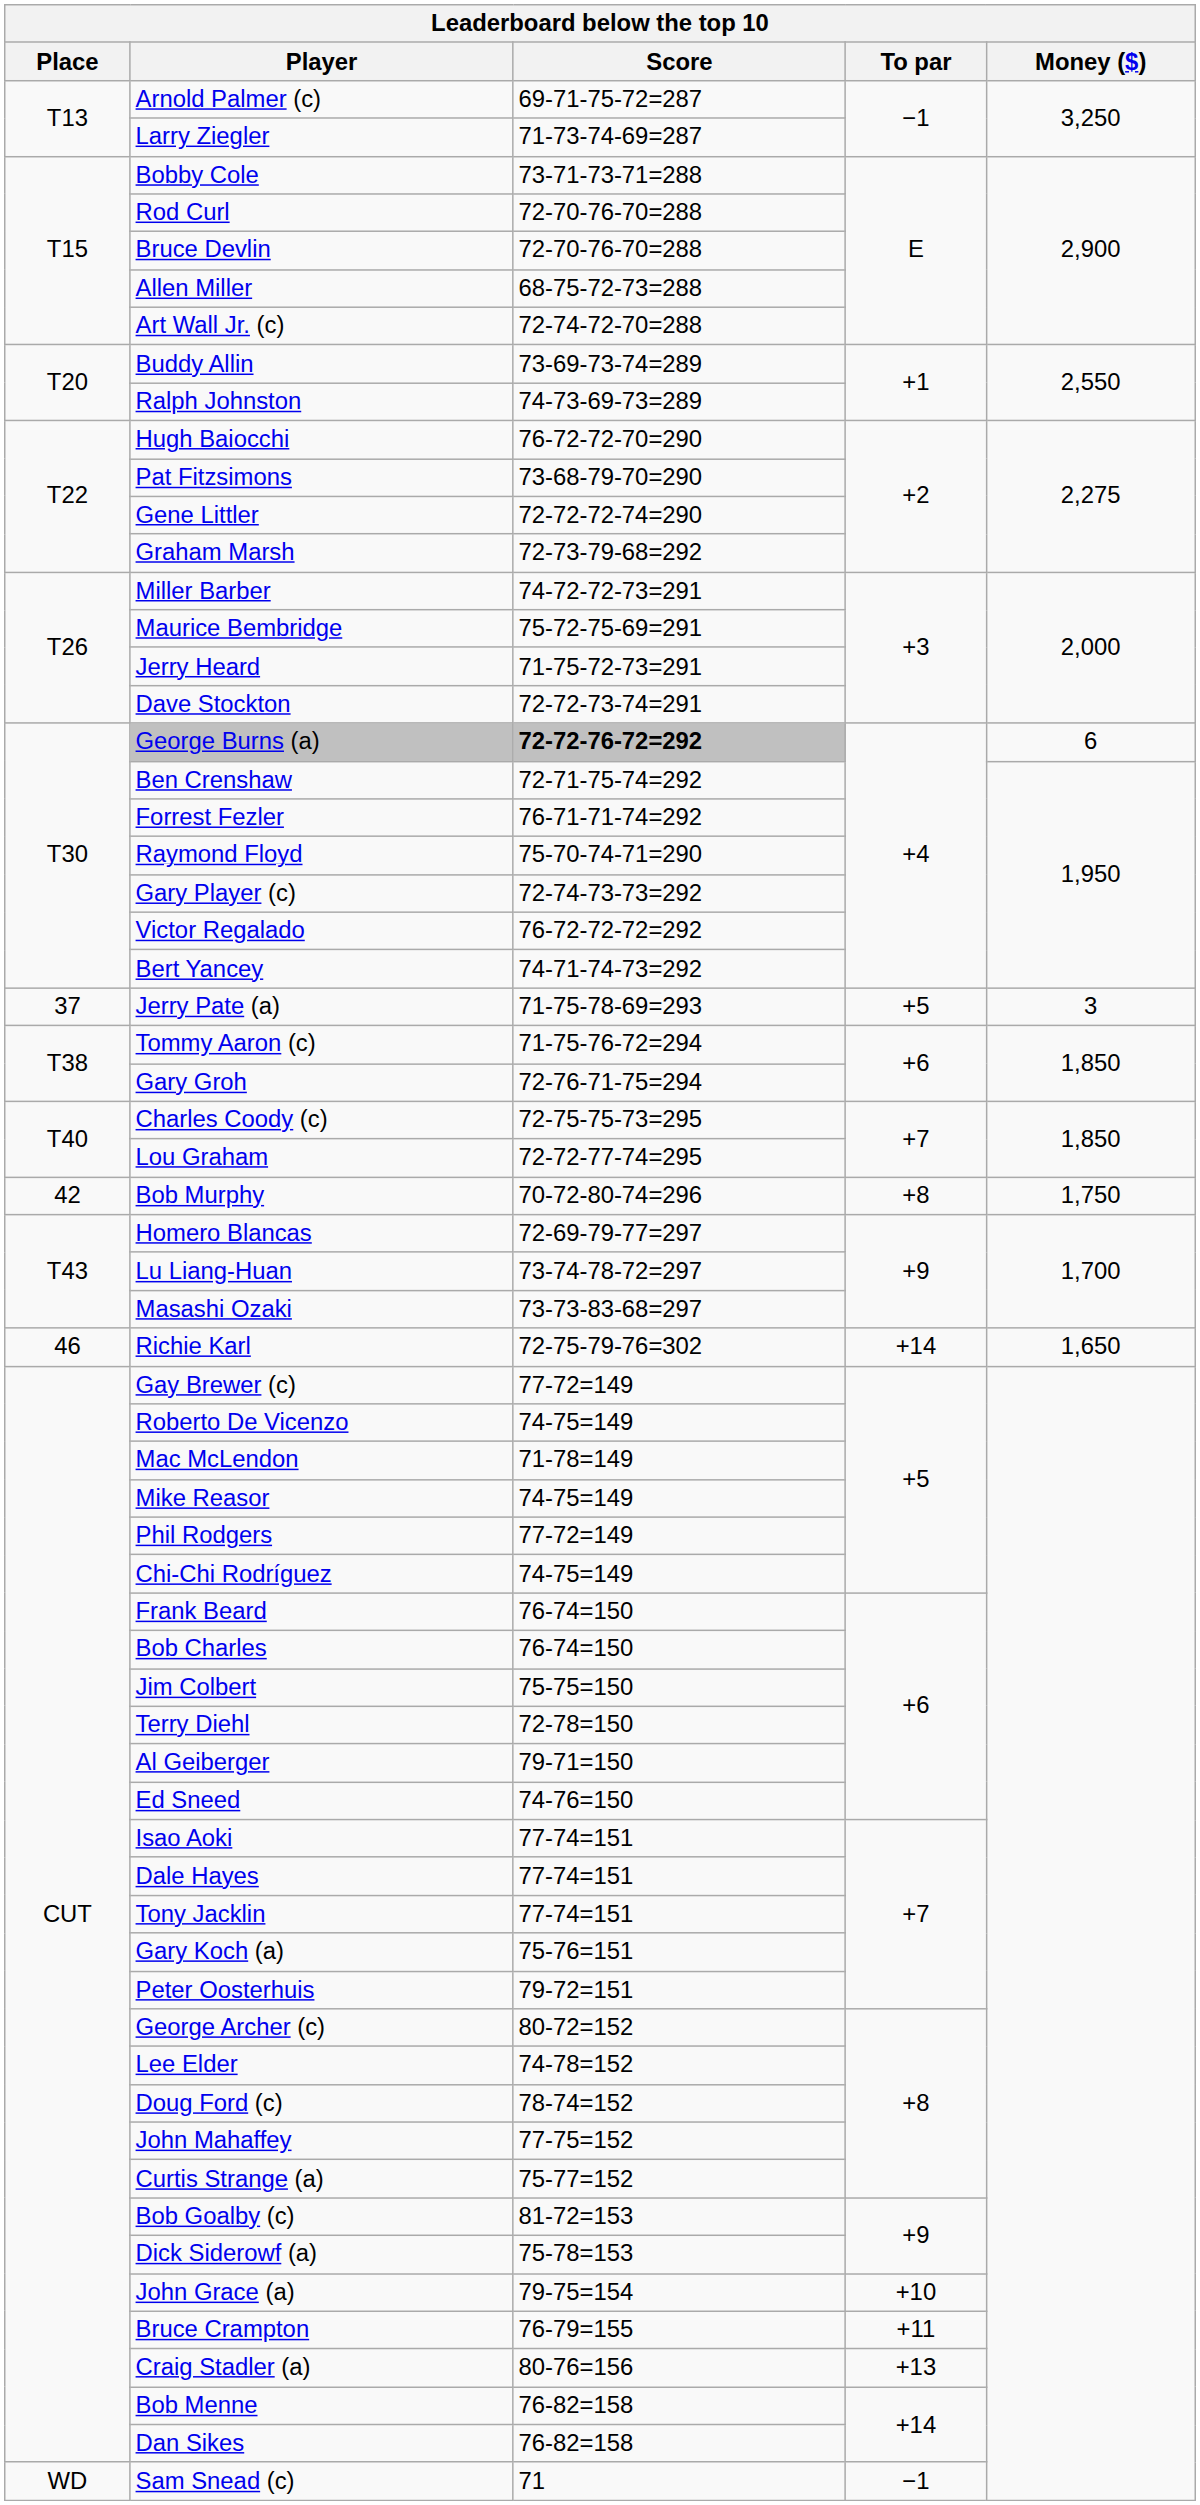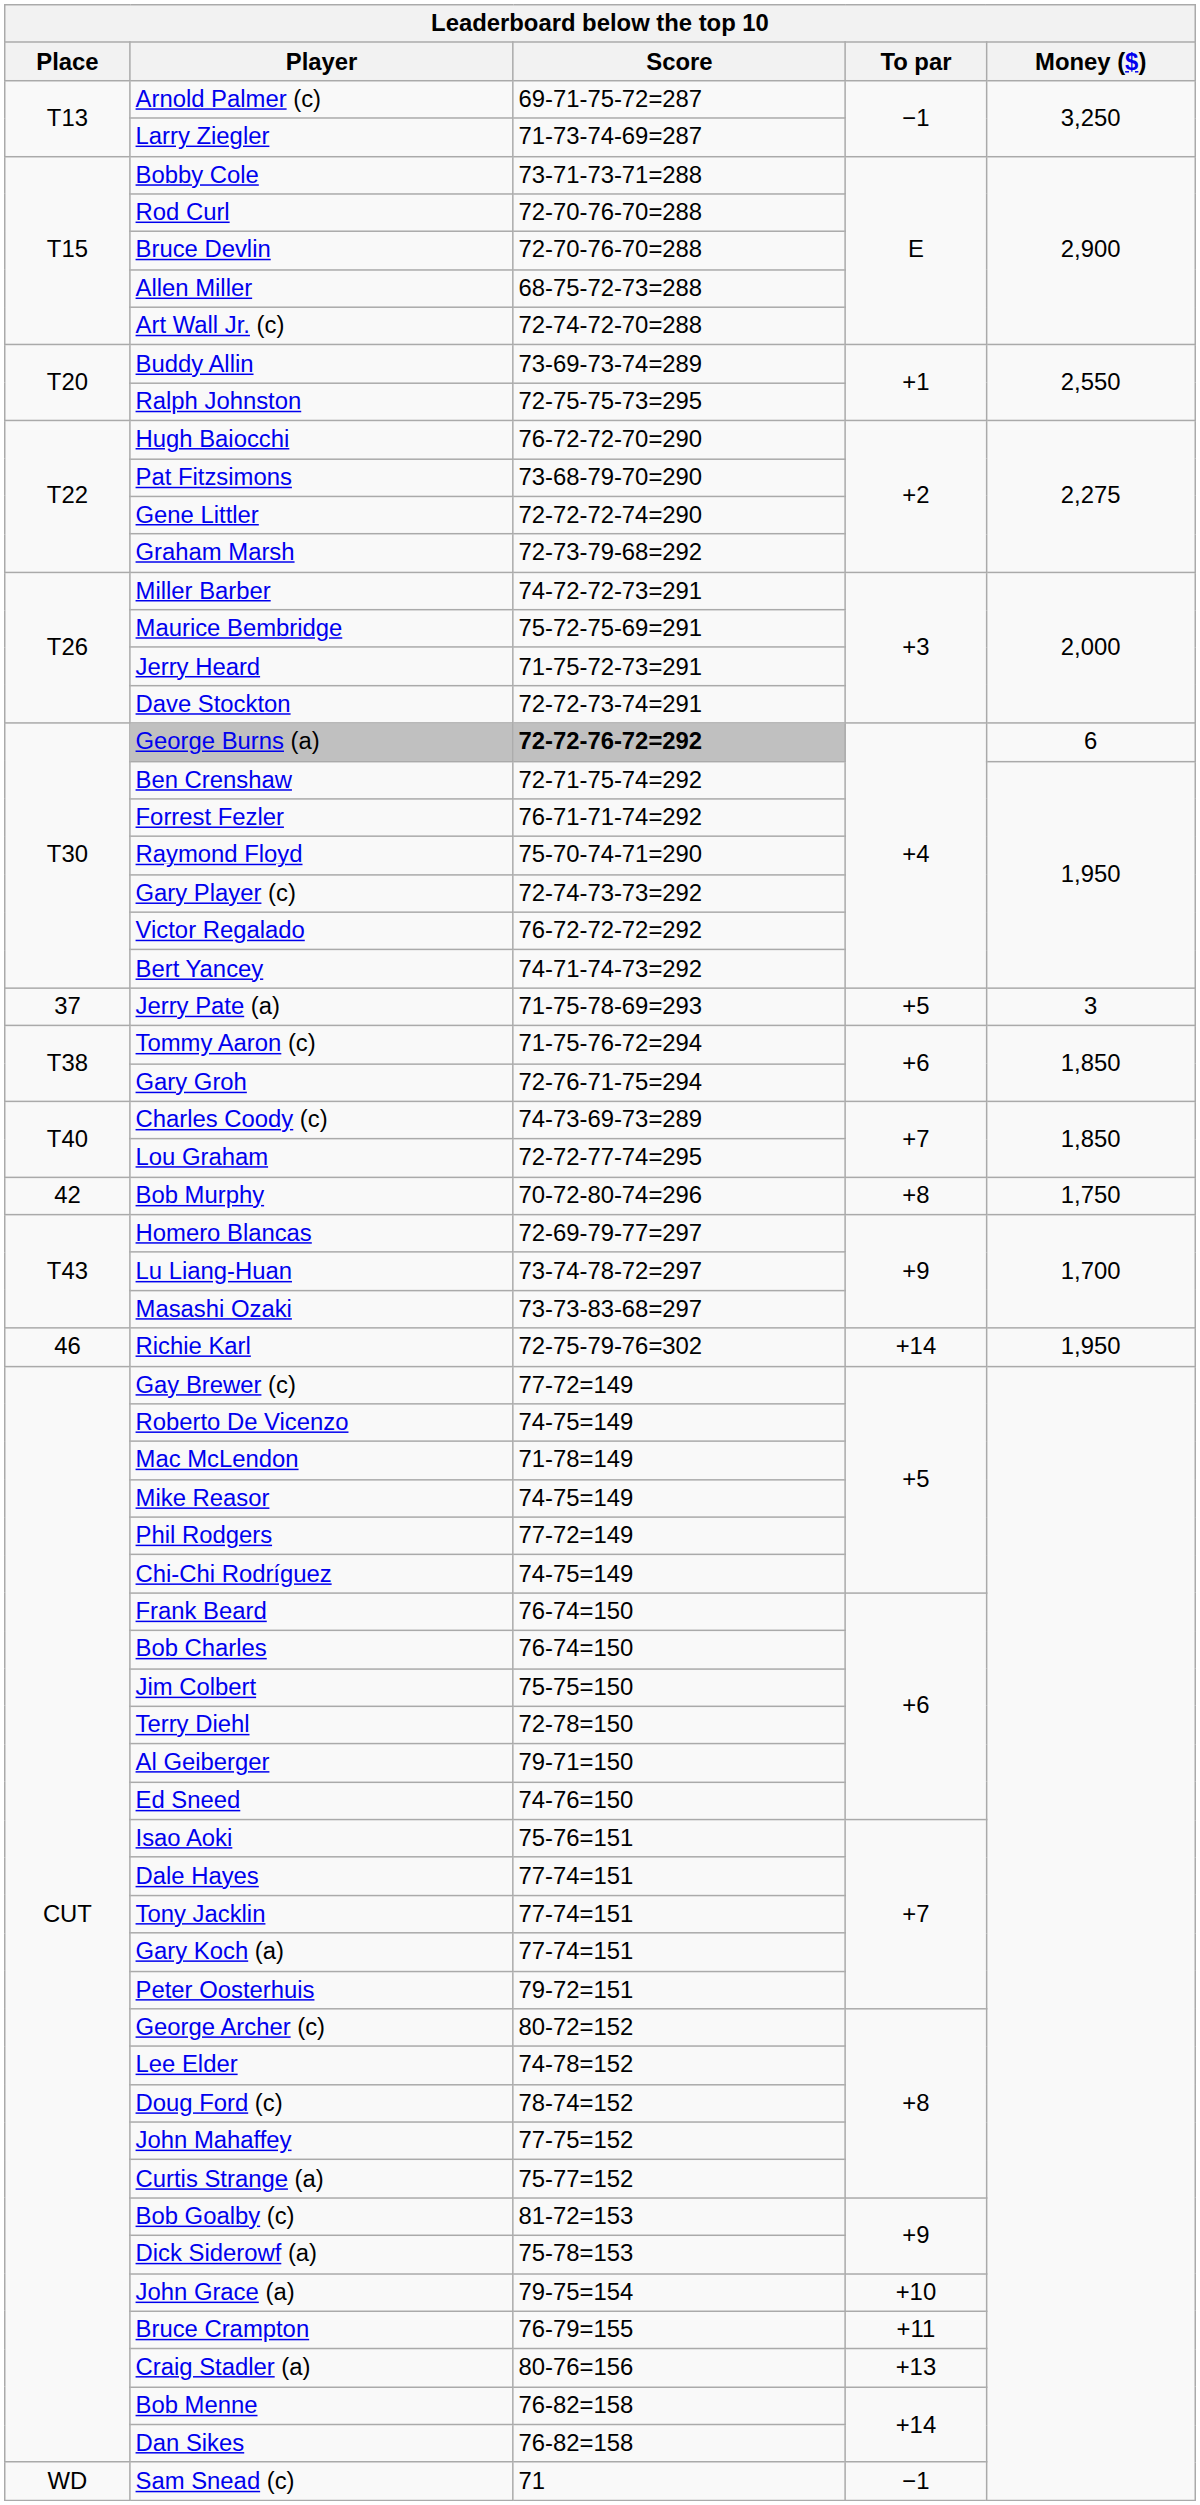 <table class="collapsible collapsed wikitable" style="width:50em;margin-top:-1px;">
 <tr>
 <th scope="col" colspan="6">Leaderboard below the top 10</th>
 </tr>
 <tr>
 <th>Place</th>
 <th>Player</th>
 <th>Score</th>
 <th>To par</th>
 <th>Money (<a href='#'>$</a>)</th>
 </tr>
 <tr>
 <td rowspan=2 align=center>T13</td>
 <td> <a href='#'>Arnold Palmer</a> (c)</td>
 <td>69-71-75-72=287</td>
 <td rowspan=2 align=center>−1</td>
 <td rowspan=2 align=center>3,250</td>
 </tr>
 <tr>
 <td> <a href='#'>Larry Ziegler</a></td>
 <td>71-73-74-69=287</td>
 </tr>
 <tr>
 <td rowspan=5 align=center>T15</td>
 <td> <a href='#'>Bobby Cole</a></td>
 <td>73-71-73-71=288</td>
 <td rowspan=5 align=center>E</td>
 <td rowspan=5 align=center>2,900</td>
 </tr>
 <tr>
 <td> <a href='#'>Rod Curl</a></td>
 <td>72-70-76-70=288</td>
 </tr>
 <tr>
 <td> <a href='#'>Bruce Devlin</a></td>
 <td>72-70-76-70=288</td>
 </tr>
 <tr>
 <td> <a href='#'>Allen Miller</a></td>
 <td>68-75-72-73=288</td>
 </tr>
 <tr>
 <td> <a href='#'>Art Wall Jr.</a> (c)</td>
 <td>72-74-72-70=288</td>
 </tr>
 <tr>
 <td rowspan=2 align=center>T20</td>
 <td> <a href='#'>Buddy Allin</a></td>
 <td>73-69-73-74=289</td>
 <td rowspan=2 align=center>+1</td>
 <td rowspan=2 align=center>2,550</td>
 </tr>
 <tr>
 <td> <a href='#'>Ralph Johnston</a></td>
-<td>74-73-69-73=289</td>
+<td>72-75-75-73=295</td>
 </tr>
 <tr>
 <td rowspan=4 align=center>T22</td>
 <td> <a href='#'>Hugh Baiocchi</a></td>
 <td>76-72-72-70=290</td>
 <td rowspan=4 align=center>+2</td>
 <td rowspan=4 align=center>2,275</td>
 </tr>
 <tr>
 <td> <a href='#'>Pat Fitzsimons</a></td>
 <td>73-68-79-70=290</td>
 </tr>
 <tr>
 <td> <a href='#'>Gene Littler</a></td>
 <td>72-72-72-74=290</td>
 </tr>
 <tr>
 <td> <a href='#'>Graham Marsh</a></td>
 <td>72-73-79-68=292</td>
 </tr>
 <tr>
 <td rowspan=4 align=center>T26</td>
 <td> <a href='#'>Miller Barber</a></td>
 <td>74-72-72-73=291</td>
 <td rowspan=4 align=center>+3</td>
 <td rowspan=4 align=center>2,000</td>
 </tr>
 <tr>
 <td> <a href='#'>Maurice Bembridge</a></td>
 <td>75-72-75-69=291</td>
 </tr>
 <tr>
 <td> <a href='#'>Jerry Heard</a></td>
 <td>71-75-72-73=291</td>
 </tr>
 <tr>
 <td> <a href='#'>Dave Stockton</a></td>
 <td>72-72-73-74=291</td>
 </tr>
 <tr>
 <td rowspan=7 align=center>T30</td>
 <td style="background:silver"> <a href='#'>George Burns</a> (a)</td>
 <td style="background:silver"><strong>72-72-76-72=292</strong></td>
 <td rowspan=7 align=center>+4</td>
 <td align=center>6</td>
 </tr>
 <tr>
 <td> <a href='#'>Ben Crenshaw</a></td>
 <td>72-71-75-74=292</td>
 <td rowspan=6 align=center>1,950</td>
 </tr>
 <tr>
 <td> <a href='#'>Forrest Fezler</a></td>
 <td>76-71-71-74=292</td>
 </tr>
 <tr>
 <td> <a href='#'>Raymond Floyd</a></td>
 <td>75-70-74-71=290</td>
 </tr>
 <tr>
 <td> <a href='#'>Gary Player</a> (c)</td>
 <td>72-74-73-73=292</td>
 </tr>
 <tr>
 <td> <a href='#'>Victor Regalado</a></td>
 <td>76-72-72-72=292</td>
 </tr>
 <tr>
 <td> <a href='#'>Bert Yancey</a></td>
 <td>74-71-74-73=292</td>
 </tr>
 <tr>
 <td align=center>37</td>
 <td> <a href='#'>Jerry Pate</a> (a)</td>
 <td>71-75-78-69=293</td>
 <td align=center>+5</td>
 <td align=center>3</td>
 </tr>
 <tr>
 <td rowspan=2 align=center>T38</td>
 <td> <a href='#'>Tommy Aaron</a> (c)</td>
 <td>71-75-76-72=294</td>
 <td rowspan=2 align=center>+6</td>
 <td rowspan=2 align=center>1,850</td>
 </tr>
 <tr>
 <td> <a href='#'>Gary Groh</a></td>
 <td>72-76-71-75=294</td>
 </tr>
 <tr>
 <td rowspan=2 align=center>T40</td>
 <td> <a href='#'>Charles Coody</a> (c)</td>
-<td>72-75-75-73=295</td>
+<td>74-73-69-73=289</td>
 <td rowspan=2 align=center>+7</td>
 <td rowspan=2 align=center>1,850</td>
 </tr>
 <tr>
 <td> <a href='#'>Lou Graham</a></td>
 <td>72-72-77-74=295</td>
 </tr>
 <tr>
 <td align=center>42</td>
 <td> <a href='#'>Bob Murphy</a></td>
 <td>70-72-80-74=296</td>
 <td align=center>+8</td>
 <td align=center>1,750</td>
 </tr>
 <tr>
 <td rowspan=3 align=center>T43</td>
 <td> <a href='#'>Homero Blancas</a></td>
 <td>72-69-79-77=297</td>
 <td rowspan=3 align=center>+9</td>
 <td rowspan=3 align=center>1,700</td>
 </tr>
 <tr>
 <td> <a href='#'>Lu Liang-Huan</a></td>
 <td>73-74-78-72=297</td>
 </tr>
 <tr>
 <td> <a href='#'>Masashi Ozaki</a></td>
 <td>73-73-83-68=297</td>
 </tr>
 <tr>
 <td align=center>46</td>
 <td> <a href='#'>Richie Karl</a></td>
 <td>72-75-79-76=302</td>
 <td align=center>+14</td>
-<td align=center>1,650</td>
+<td align=center>1,950</td>
 </tr>
 <tr>
 <td rowspan=29 align=center>CUT</td>
 <td> <a href='#'>Gay Brewer</a> (c)</td>
 <td>77-72=149</td>
 <td rowspan=6 align=center>+5</td>
 <td rowspan=30 align=center></td>
 </tr>
 <tr>
 <td> <a href='#'>Roberto De Vicenzo</a></td>
 <td>74-75=149</td>
 </tr>
 <tr>
 <td> <a href='#'>Mac McLendon</a></td>
 <td>71-78=149</td>
 </tr>
 <tr>
 <td> <a href='#'>Mike Reasor</a></td>
 <td>74-75=149</td>
 </tr>
 <tr>
 <td> <a href='#'>Phil Rodgers</a></td>
 <td>77-72=149</td>
 </tr>
 <tr>
 <td> <a href='#'>Chi-Chi Rodríguez</a></td>
 <td>74-75=149</td>
 </tr>
 <tr>
 <td> <a href='#'>Frank Beard</a></td>
 <td>76-74=150</td>
 <td rowspan=6 align=center>+6</td>
 </tr>
 <tr>
 <td> <a href='#'>Bob Charles</a></td>
 <td>76-74=150</td>
 </tr>
 <tr>
 <td> <a href='#'>Jim Colbert</a></td>
 <td>75-75=150</td>
 </tr>
 <tr>
 <td> <a href='#'>Terry Diehl</a></td>
 <td>72-78=150</td>
 </tr>
 <tr>
 <td> <a href='#'>Al Geiberger</a></td>
 <td>79-71=150</td>
 </tr>
 <tr>
 <td> <a href='#'>Ed Sneed</a></td>
 <td>74-76=150</td>
 </tr>
 <tr>
 <td> <a href='#'>Isao Aoki</a></td>
-<td>77-74=151</td>
+<td>75-76=151</td>
 <td rowspan=5 align=center>+7</td>
 </tr>
 <tr>
 <td> <a href='#'>Dale Hayes</a></td>
 <td>77-74=151</td>
 </tr>
 <tr>
 <td> <a href='#'>Tony Jacklin</a></td>
 <td>77-74=151</td>
 </tr>
 <tr>
 <td> <a href='#'>Gary Koch</a> (a)</td>
-<td>75-76=151</td>
+<td>77-74=151</td>
 </tr>
 <tr>
 <td> <a href='#'>Peter Oosterhuis</a></td>
 <td>79-72=151</td>
 </tr>
 <tr>
 <td> <a href='#'>George Archer</a> (c)</td>
 <td>80-72=152</td>
 <td rowspan=5 align=center>+8</td>
 </tr>
 <tr>
 <td> <a href='#'>Lee Elder</a></td>
 <td>74-78=152</td>
 </tr>
 <tr>
 <td> <a href='#'>Doug Ford</a> (c)</td>
 <td>78-74=152</td>
 </tr>
 <tr>
 <td> <a href='#'>John Mahaffey</a></td>
 <td>77-75=152</td>
 </tr>
 <tr>
 <td> <a href='#'>Curtis Strange</a> (a)</td>
 <td>75-77=152</td>
 </tr>
 <tr>
 <td> <a href='#'>Bob Goalby</a> (c)</td>
 <td>81-72=153</td>
 <td rowspan=2 align=center>+9</td>
 </tr>
 <tr>
 <td> <a href='#'>Dick Siderowf</a> (a)</td>
 <td>75-78=153</td>
 </tr>
 <tr>
 <td> <a href='#'>John Grace</a> (a)</td>
 <td>79-75=154</td>
 <td align=center>+10</td>
 </tr>
 <tr>
 <td> <a href='#'>Bruce Crampton</a></td>
 <td>76-79=155</td>
 <td align=center>+11</td>
 </tr>
 <tr>
 <td> <a href='#'>Craig Stadler</a> (a)</td>
 <td>80-76=156</td>
 <td align=center>+13</td>
 </tr>
 <tr>
 <td> <a href='#'>Bob Menne</a></td>
 <td>76-82=158</td>
 <td rowspan=2 align=center>+14</td>
 </tr>
 <tr>
 <td> <a href='#'>Dan Sikes</a></td>
 <td>76-82=158</td>
 </tr>
 <tr>
 <td align=center>WD</td>
 <td> <a href='#'>Sam Snead</a> (c)</td>
 <td>71</td>
 <td align=center>−1</td>
 </tr>
 </table>
